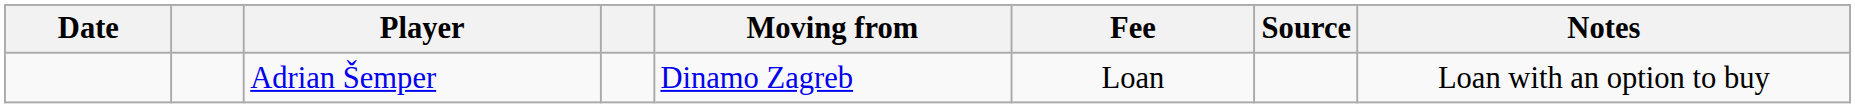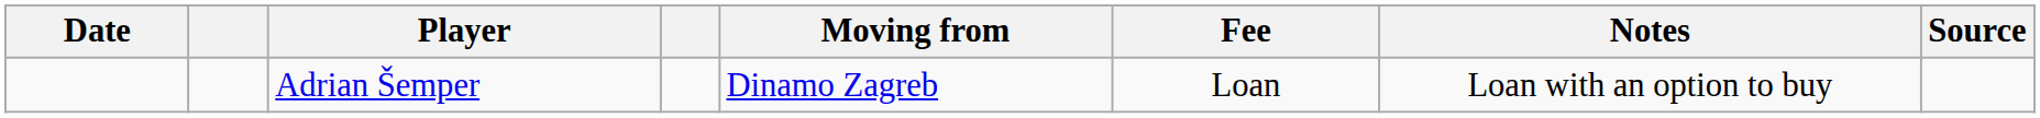 <table class="wikitable sortable">
 <tr>
 <th style="width:80px;">Date</th>
 <th style="width:30px;"></th>
 <th style="width:180px;">Player</th>
 <th style="width:20px;"></th>
 <th style="width:180px;">Moving from</th>
 <th style="width:120px;" class="unsortable">Fee</th>
+<th style="width:250px;" class="unsortable">Notes</th>
 <th style="width:20px;">Source</th>
-<th style="width:250px;" class="unsortable">Notes</th>
 </tr>
 <tr>
 <td></td>
 <td align=center></td>
 <td> <a href='#'>Adrian Šemper</a></td>
 <td align=center></td>
 <td> <a href='#'>Dinamo Zagreb</a></td>
 <td align=center>Loan</td>
+<td align=center>Loan with an option to buy</td>
 <td></td>
-<td align=center>Loan with an option to buy</td>
 </tr>
 </table>
